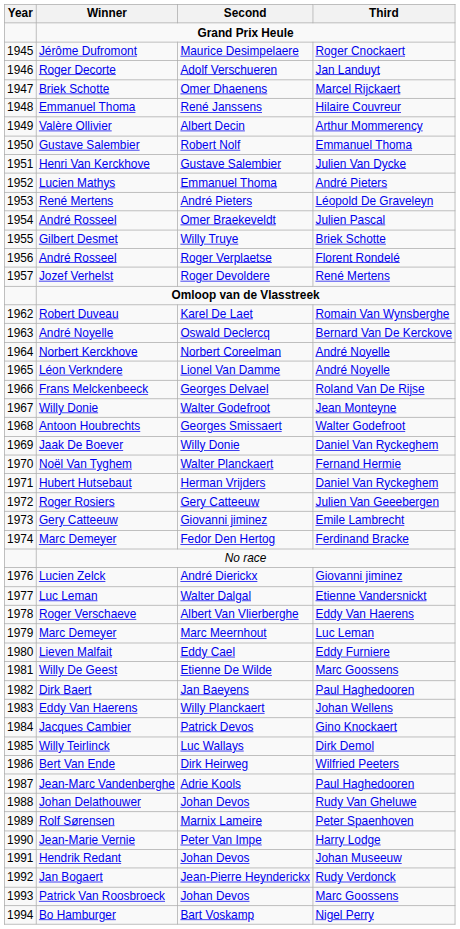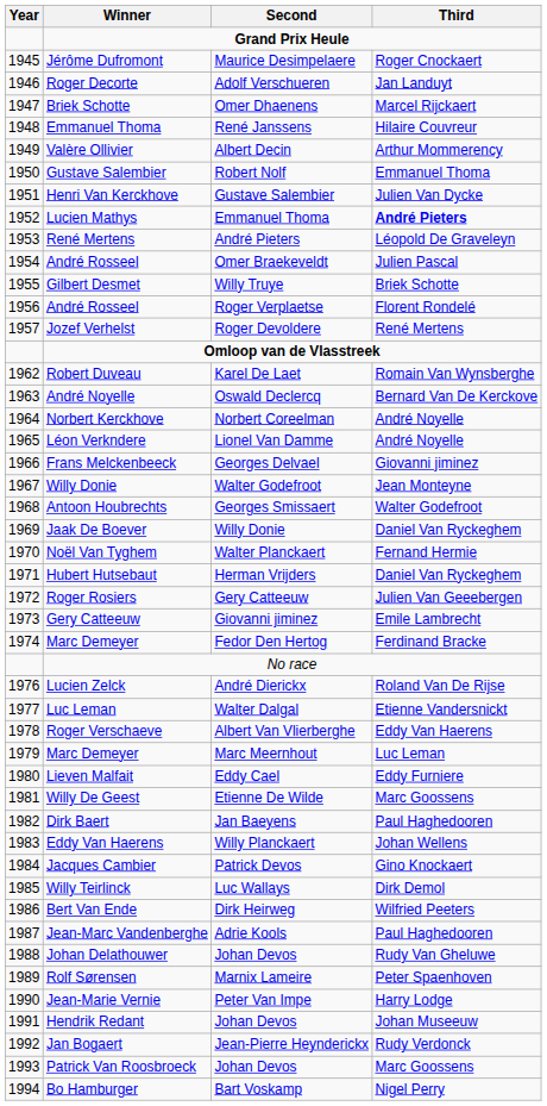 <table class="wikitable">
 <tr>
 <th>Year</th>
 <th>Winner</th>
 <th>Second</th>
 <th>Third</th>
 </tr>
 <tr>
 <td></td>
 <td colspan="3" align="center"><strong>Grand Prix Heule</strong></td>
 </tr>
 <tr>
 <td>1945</td>
 <td> <a href='#'>Jérôme Dufromont</a></td>
 <td> <a href='#'>Maurice Desimpelaere</a></td>
 <td> <a href='#'>Roger Cnockaert</a></td>
 </tr>
 <tr>
 <td>1946</td>
 <td> <a href='#'>Roger Decorte</a></td>
 <td> <a href='#'>Adolf Verschueren</a></td>
 <td> <a href='#'>Jan Landuyt</a></td>
 </tr>
 <tr>
 <td>1947</td>
 <td> <a href='#'>Briek Schotte</a></td>
 <td> <a href='#'>Omer Dhaenens</a></td>
 <td> <a href='#'>Marcel Rijckaert</a></td>
 </tr>
 <tr>
 <td>1948</td>
 <td> <a href='#'>Emmanuel Thoma</a></td>
 <td> <a href='#'>René Janssens</a></td>
 <td> <a href='#'>Hilaire Couvreur</a></td>
 </tr>
 <tr>
 <td>1949</td>
 <td> <a href='#'>Valère Ollivier</a></td>
 <td> <a href='#'>Albert Decin</a></td>
 <td> <a href='#'>Arthur Mommerency</a></td>
 </tr>
 <tr>
 <td>1950</td>
 <td> <a href='#'>Gustave Salembier</a></td>
 <td> <a href='#'>Robert Nolf</a></td>
 <td> <a href='#'>Emmanuel Thoma</a></td>
 </tr>
 <tr>
 <td>1951</td>
 <td> <a href='#'>Henri Van Kerckhove</a></td>
 <td> <a href='#'>Gustave Salembier</a></td>
 <td> <a href='#'>Julien Van Dycke</a></td>
 </tr>
 <tr>
 <td>1952</td>
 <td> <a href='#'>Lucien Mathys</a></td>
 <td> <a href='#'>Emmanuel Thoma</a></td>
-<td> <a href='#'>André Pieters</a></td>
+<td><strong> <a href='#'>André Pieters</a></strong></td>
 </tr>
 <tr>
 <td>1953</td>
 <td> <a href='#'>René Mertens</a></td>
 <td> <a href='#'>André Pieters</a></td>
 <td> <a href='#'>Léopold De Graveleyn</a></td>
 </tr>
 <tr>
 <td>1954</td>
 <td> <a href='#'>André Rosseel</a></td>
 <td> <a href='#'>Omer Braekeveldt</a></td>
 <td> <a href='#'>Julien Pascal</a></td>
 </tr>
 <tr>
 <td>1955</td>
 <td> <a href='#'>Gilbert Desmet</a></td>
 <td> <a href='#'>Willy Truye</a></td>
 <td> <a href='#'>Briek Schotte</a></td>
 </tr>
 <tr>
 <td>1956</td>
 <td> <a href='#'>André Rosseel</a></td>
 <td> <a href='#'>Roger Verplaetse</a></td>
 <td> <a href='#'>Florent Rondelé</a></td>
 </tr>
 <tr>
 <td>1957</td>
 <td> <a href='#'>Jozef Verhelst</a></td>
 <td> <a href='#'>Roger Devoldere</a></td>
 <td> <a href='#'>René Mertens</a></td>
 </tr>
 <tr>
 <td></td>
 <td colspan="3" align="center"><strong>Omloop van de Vlasstreek</strong></td>
 </tr>
 <tr>
 <td>1962</td>
 <td> <a href='#'>Robert Duveau</a></td>
 <td> <a href='#'>Karel De Laet</a></td>
 <td> <a href='#'>Romain Van Wynsberghe</a></td>
 </tr>
 <tr>
 <td>1963</td>
 <td> <a href='#'>André Noyelle</a></td>
 <td> <a href='#'>Oswald Declercq</a></td>
 <td> <a href='#'>Bernard Van De Kerckove</a></td>
 </tr>
 <tr>
 <td>1964</td>
 <td> <a href='#'>Norbert Kerckhove</a></td>
 <td> <a href='#'>Norbert Coreelman</a></td>
 <td> <a href='#'>André Noyelle</a></td>
 </tr>
 <tr>
 <td>1965</td>
 <td> <a href='#'>Léon Verkndere</a></td>
 <td> <a href='#'>Lionel Van Damme</a></td>
 <td> <a href='#'>André Noyelle</a></td>
 </tr>
 <tr>
 <td>1966</td>
 <td> <a href='#'>Frans Melckenbeeck</a></td>
 <td> <a href='#'>Georges Delvael</a></td>
-<td> <a href='#'>Roland Van De Rijse</a></td>
+<td> <a href='#'>Giovanni jiminez</a></td>
 </tr>
 <tr>
 <td>1967</td>
 <td> <a href='#'>Willy Donie</a></td>
 <td> <a href='#'>Walter Godefroot</a></td>
 <td> <a href='#'>Jean Monteyne</a></td>
 </tr>
 <tr>
 <td>1968</td>
 <td> <a href='#'>Antoon Houbrechts</a></td>
 <td> <a href='#'>Georges Smissaert</a></td>
 <td> <a href='#'>Walter Godefroot</a></td>
 </tr>
 <tr>
 <td>1969</td>
 <td> <a href='#'>Jaak De Boever</a></td>
 <td> <a href='#'>Willy Donie</a></td>
 <td> <a href='#'>Daniel Van Ryckeghem</a></td>
 </tr>
 <tr>
 <td>1970</td>
 <td> <a href='#'>Noël Van Tyghem</a></td>
 <td> <a href='#'>Walter Planckaert</a></td>
 <td> <a href='#'>Fernand Hermie</a></td>
 </tr>
 <tr>
 <td>1971</td>
 <td> <a href='#'>Hubert Hutsebaut</a></td>
 <td> <a href='#'>Herman Vrijders</a></td>
 <td> <a href='#'>Daniel Van Ryckeghem</a></td>
 </tr>
 <tr>
 <td>1972</td>
 <td> <a href='#'>Roger Rosiers</a></td>
 <td> <a href='#'>Gery Catteeuw</a></td>
 <td> <a href='#'>Julien Van Geeebergen</a></td>
 </tr>
 <tr>
 <td>1973</td>
 <td> <a href='#'>Gery Catteeuw</a></td>
 <td> <a href='#'>Giovanni jiminez</a></td>
 <td> <a href='#'>Emile Lambrecht</a></td>
 </tr>
 <tr>
 <td>1974</td>
 <td> <a href='#'>Marc Demeyer</a></td>
 <td> <a href='#'>Fedor Den Hertog</a></td>
 <td> <a href='#'>Ferdinand Bracke</a></td>
 </tr>
 <tr>
 <td></td>
 <td colspan="3" align="center"><em>No race</em></td>
 </tr>
 <tr>
 <td>1976</td>
 <td> <a href='#'>Lucien Zelck</a></td>
 <td> <a href='#'>André Dierickx</a></td>
-<td> <a href='#'>Giovanni jiminez</a></td>
+<td> <a href='#'>Roland Van De Rijse</a></td>
 </tr>
 <tr>
 <td>1977</td>
 <td> <a href='#'>Luc Leman</a></td>
 <td> <a href='#'>Walter Dalgal</a></td>
 <td> <a href='#'>Etienne Vandersnickt</a></td>
 </tr>
 <tr>
 <td>1978</td>
 <td> <a href='#'>Roger Verschaeve</a></td>
 <td> <a href='#'>Albert Van Vlierberghe</a></td>
 <td> <a href='#'>Eddy Van Haerens</a></td>
 </tr>
 <tr>
 <td>1979</td>
 <td> <a href='#'>Marc Demeyer</a></td>
 <td> <a href='#'>Marc Meernhout</a></td>
 <td> <a href='#'>Luc Leman</a></td>
 </tr>
 <tr>
 <td>1980</td>
 <td> <a href='#'>Lieven Malfait</a></td>
 <td> <a href='#'>Eddy Cael</a></td>
 <td> <a href='#'>Eddy Furniere</a></td>
 </tr>
 <tr>
 <td>1981</td>
 <td> <a href='#'>Willy De Geest</a></td>
 <td> <a href='#'>Etienne De Wilde</a></td>
 <td> <a href='#'>Marc Goossens</a></td>
 </tr>
 <tr>
 <td>1982</td>
 <td> <a href='#'>Dirk Baert</a></td>
 <td> <a href='#'>Jan Baeyens</a></td>
 <td> <a href='#'>Paul Haghedooren</a></td>
 </tr>
 <tr>
 <td>1983</td>
 <td> <a href='#'>Eddy Van Haerens</a></td>
 <td> <a href='#'>Willy Planckaert</a></td>
 <td> <a href='#'>Johan Wellens</a></td>
 </tr>
 <tr>
 <td>1984</td>
 <td> <a href='#'>Jacques Cambier</a></td>
 <td> <a href='#'>Patrick Devos</a></td>
 <td> <a href='#'>Gino Knockaert</a></td>
 </tr>
 <tr>
 <td>1985</td>
 <td> <a href='#'>Willy Teirlinck</a></td>
 <td> <a href='#'>Luc Wallays</a></td>
 <td> <a href='#'>Dirk Demol</a></td>
 </tr>
 <tr>
 <td>1986</td>
 <td> <a href='#'>Bert Van Ende</a></td>
 <td> <a href='#'>Dirk Heirweg</a></td>
 <td> <a href='#'>Wilfried Peeters</a></td>
 </tr>
 <tr>
 <td>1987</td>
 <td> <a href='#'>Jean-Marc Vandenberghe</a></td>
 <td> <a href='#'>Adrie Kools</a></td>
 <td> <a href='#'>Paul Haghedooren</a></td>
 </tr>
 <tr>
 <td>1988</td>
 <td> <a href='#'>Johan Delathouwer</a></td>
 <td> <a href='#'>Johan Devos</a></td>
 <td> <a href='#'>Rudy Van Gheluwe</a></td>
 </tr>
 <tr>
 <td>1989</td>
 <td> <a href='#'>Rolf Sørensen</a></td>
 <td> <a href='#'>Marnix Lameire</a></td>
 <td> <a href='#'>Peter Spaenhoven</a></td>
 </tr>
 <tr>
 <td>1990</td>
 <td> <a href='#'>Jean-Marie Vernie</a></td>
 <td> <a href='#'>Peter Van Impe</a></td>
 <td> <a href='#'>Harry Lodge</a></td>
 </tr>
 <tr>
 <td>1991</td>
 <td> <a href='#'>Hendrik Redant</a></td>
 <td> <a href='#'>Johan Devos</a></td>
 <td> <a href='#'>Johan Museeuw</a></td>
 </tr>
 <tr>
 <td>1992</td>
 <td> <a href='#'>Jan Bogaert</a></td>
 <td> <a href='#'>Jean-Pierre Heynderickx</a></td>
 <td> <a href='#'>Rudy Verdonck</a></td>
 </tr>
 <tr>
 <td>1993</td>
 <td> <a href='#'>Patrick Van Roosbroeck</a></td>
 <td> <a href='#'>Johan Devos</a></td>
 <td> <a href='#'>Marc Goossens</a></td>
 </tr>
 <tr>
 <td>1994</td>
 <td> <a href='#'>Bo Hamburger</a></td>
 <td> <a href='#'>Bart Voskamp</a></td>
 <td> <a href='#'>Nigel Perry</a></td>
 </tr>
 </table>
